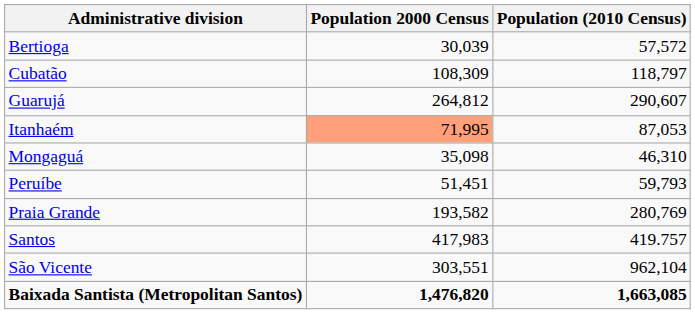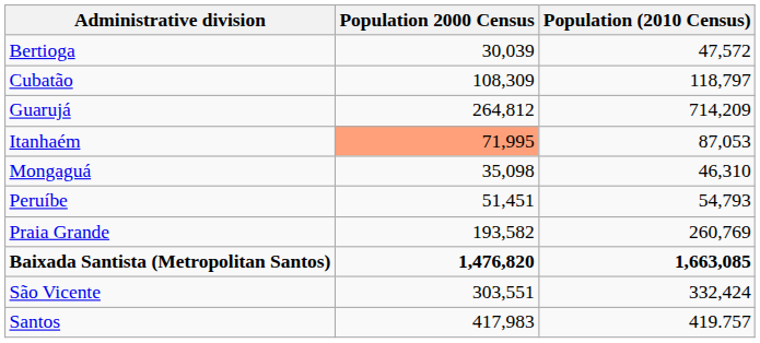 <table class="wikitable" style="text-align:right">
 <tr>
 <th>Administrative division</th>
 <th>Population 2000 Census</th>
 <th>Population (2010 Census)</th>
 </tr>
 <tr>
 <td align=left><a href='#'>Bertioga</a></td>
 <td>30,039</td>
-<td>57,572</td>
+<td>47,572</td>
 </tr>
 <tr>
 <td align=left><a href='#'>Cubatão</a></td>
 <td>108,309</td>
 <td>118,797</td>
 </tr>
 <tr>
 <td align=left><a href='#'>Guarujá</a></td>
 <td>264,812</td>
-<td>290,607</td>
+<td>714,209</td>
 </tr>
 <tr>
 <td align=left><a href='#'>Itanhaém</a></td>
 <td style="background: lightsalmon;">71,995</td>
 <td>87,053</td>
 </tr>
 <tr>
 <td align=left><a href='#'>Mongaguá</a></td>
 <td>35,098</td>
 <td>46,310</td>
 </tr>
 <tr>
 <td align=left><a href='#'>Peruíbe</a></td>
 <td>51,451</td>
-<td>59,793</td>
+<td>54,793</td>
 </tr>
 <tr>
 <td align=left><a href='#'>Praia Grande</a></td>
 <td>193,582</td>
-<td>280,769</td>
+<td>260,769</td>
+</tr>
+<tr>
+<td align=left><strong>Baixada Santista (Metropolitan Santos)</strong></td>
+<td><strong>1,476,820</strong></td>
+<td><strong>1,663,085</strong></td>
+</tr>
+<tr>
+<td align=left><a href='#'>São Vicente</a></td>
+<td>303,551</td>
+<td>332,424</td>
 </tr>
 <tr>
 <td align=left><a href='#'>Santos</a></td>
 <td>417,983</td>
 <td>419.757</td>
 </tr>
-<tr>
-<td align=left><a href='#'>São Vicente</a></td>
-<td>303,551</td>
-<td>962,104</td>
-</tr>
-<tr>
-<td align=left><strong>Baixada Santista (Metropolitan Santos)</strong></td>
-<td><strong>1,476,820</strong></td>
-<td><strong>1,663,085</strong></td>
-</tr>
 </table>
